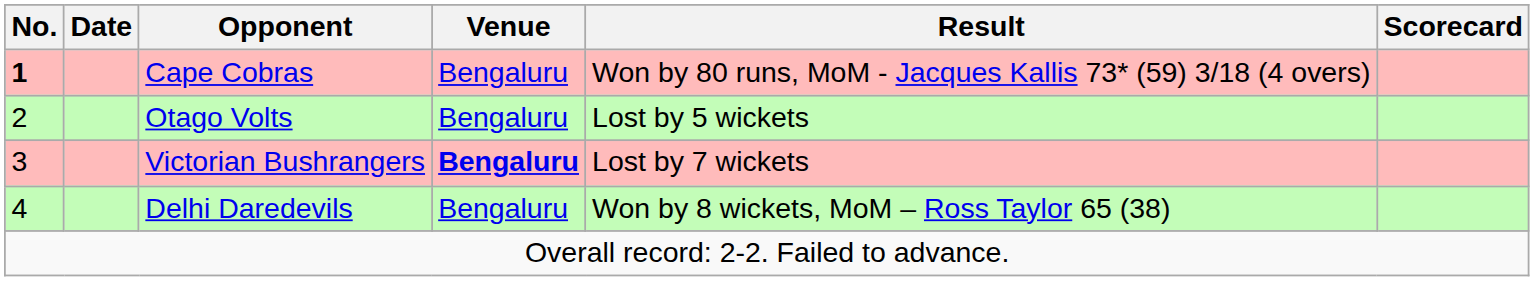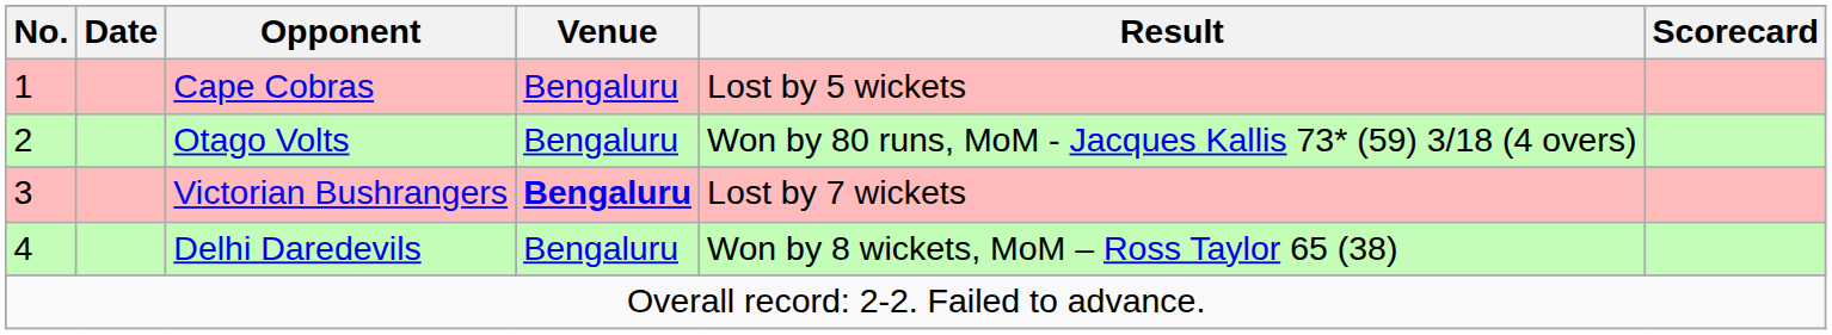 <table class="wikitable sortable">
 <tr>
 <th>No.</th>
 <th>Date</th>
 <th>Opponent</th>
 <th>Venue</th>
 <th>Result</th>
 <th>Scorecard</th>
 </tr>
 <tr style="background:#fbb;">
-<td><strong>1</strong></td>
+<td>1</td>
 <td></td>
 <td><a href='#'>Cape Cobras</a></td>
 <td><a href='#'>Bengaluru</a></td>
-<td>Won by 80 runs, MoM - <a href='#'>Jacques Kallis</a> 73* (59) 3/18 (4 overs)</td>
+<td>Lost by 5 wickets</td>
 <td></td>
 </tr>
 <tr style="background:#c3fdb8;">
 <td>2</td>
 <td></td>
 <td><a href='#'>Otago Volts</a></td>
 <td><a href='#'>Bengaluru</a></td>
-<td>Lost by 5 wickets</td>
+<td>Won by 80 runs, MoM - <a href='#'>Jacques Kallis</a> 73* (59) 3/18 (4 overs)</td>
 <td></td>
 </tr>
 <tr style="background:#fbb;">
 <td>3</td>
 <td></td>
 <td><a href='#'>Victorian Bushrangers</a></td>
 <td><strong><a href='#'>Bengaluru</a></strong></td>
 <td>Lost by 7 wickets</td>
 <td></td>
 </tr>
 <tr style="background:#c3fdb8;">
 <td>4</td>
 <td></td>
 <td><a href='#'>Delhi Daredevils</a></td>
 <td><a href='#'>Bengaluru</a></td>
 <td>Won by 8 wickets, MoM –  <a href='#'>Ross Taylor</a> 65 (38)</td>
 <td></td>
 </tr>
 <tr>
 <td colspan="6" style="text-align:center;">Overall record: 2-2. Failed to advance.</td>
 </tr>
 </table>
